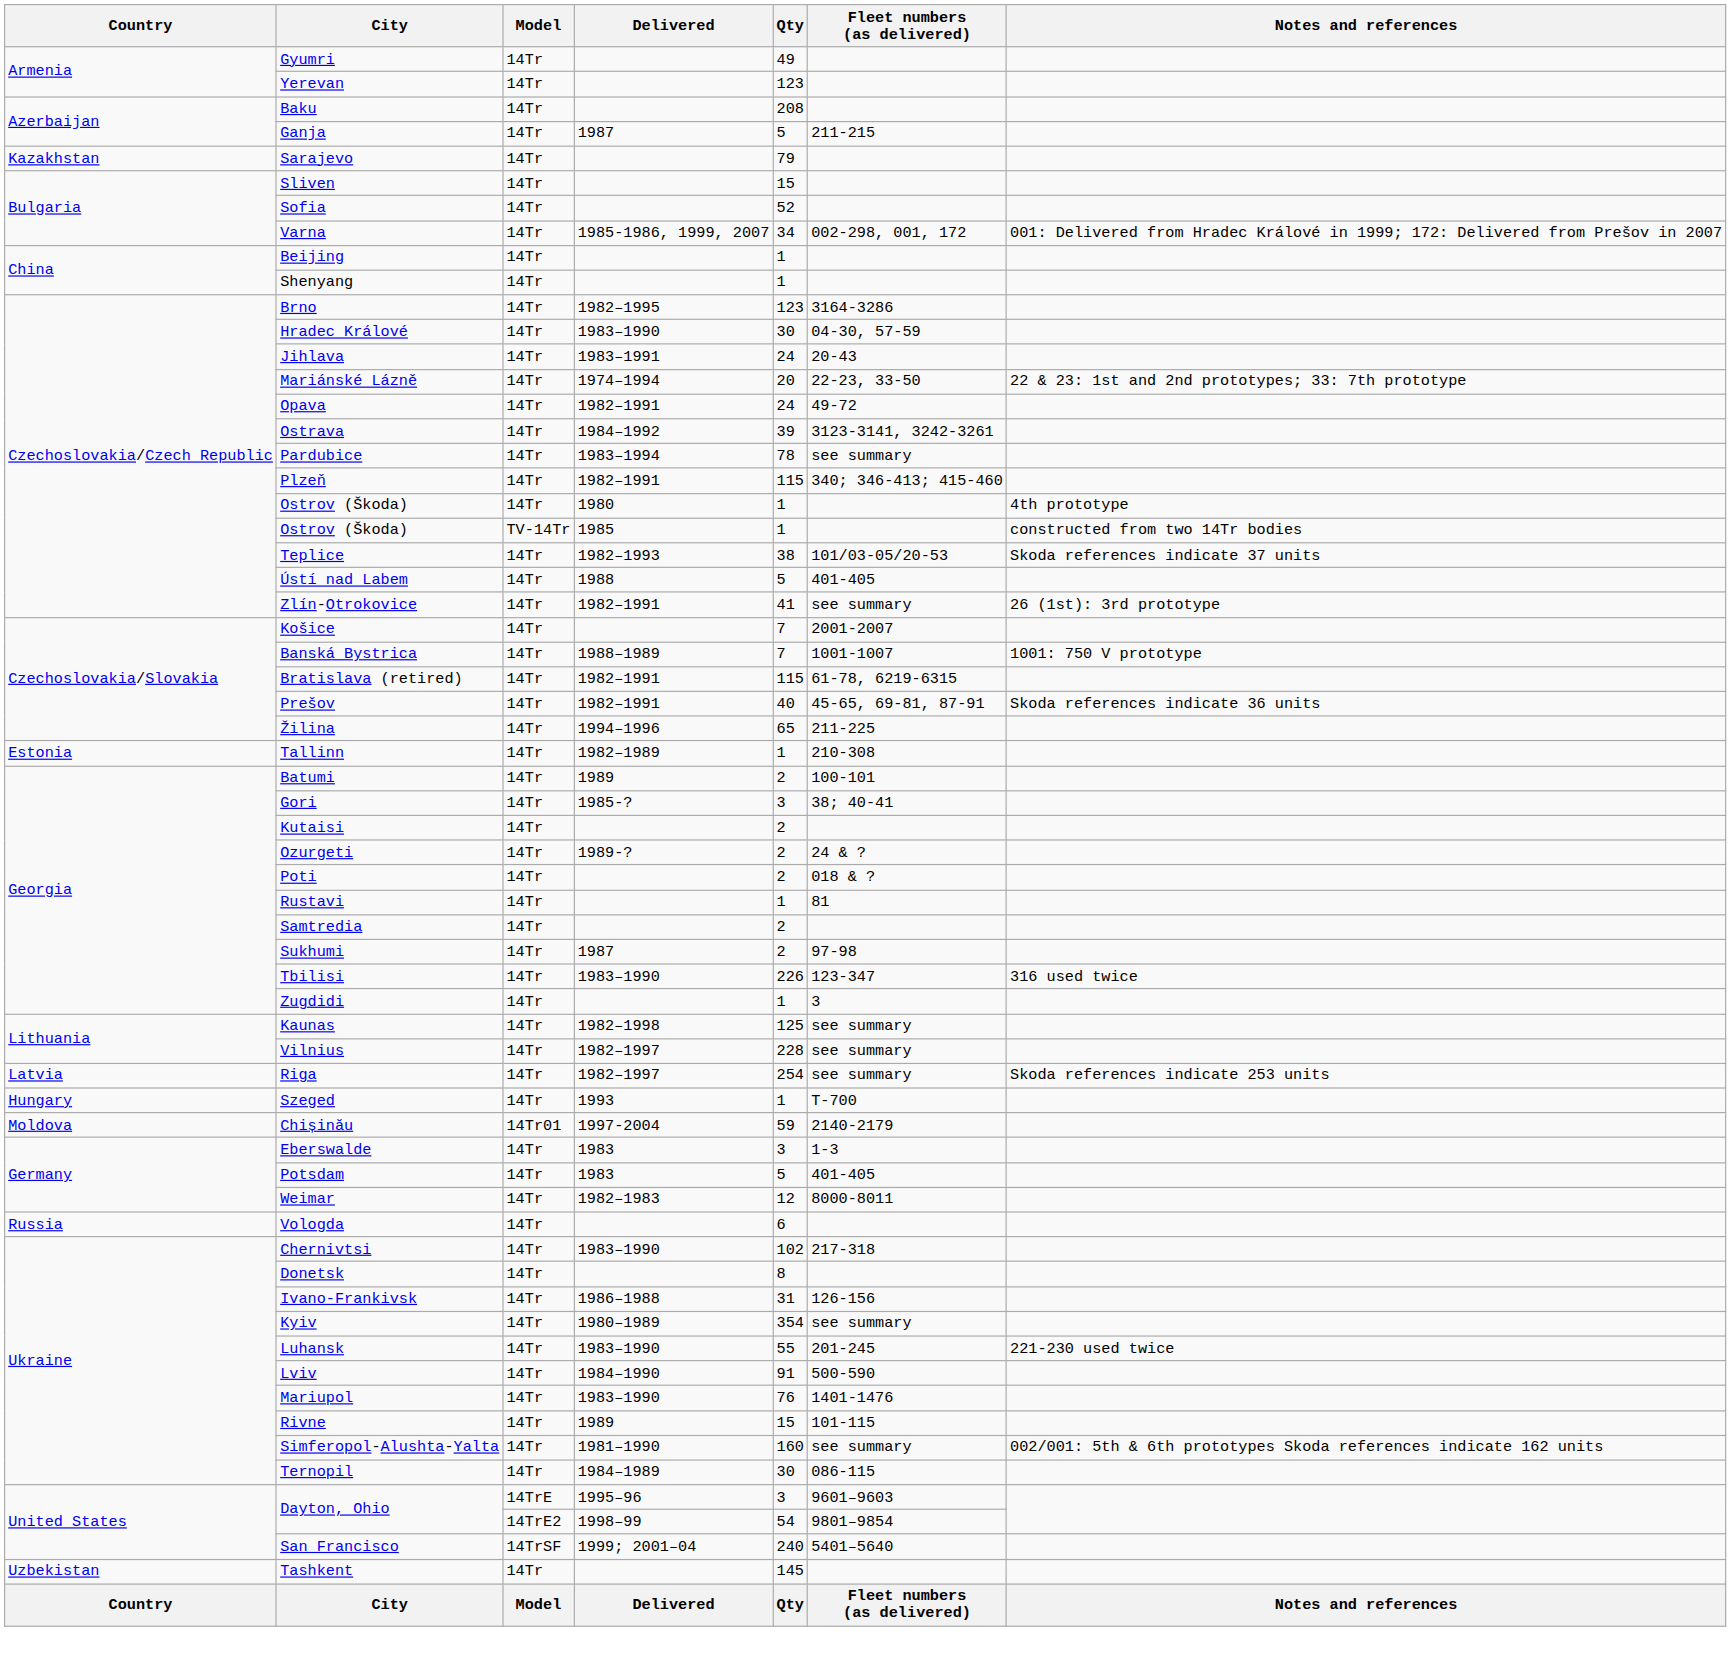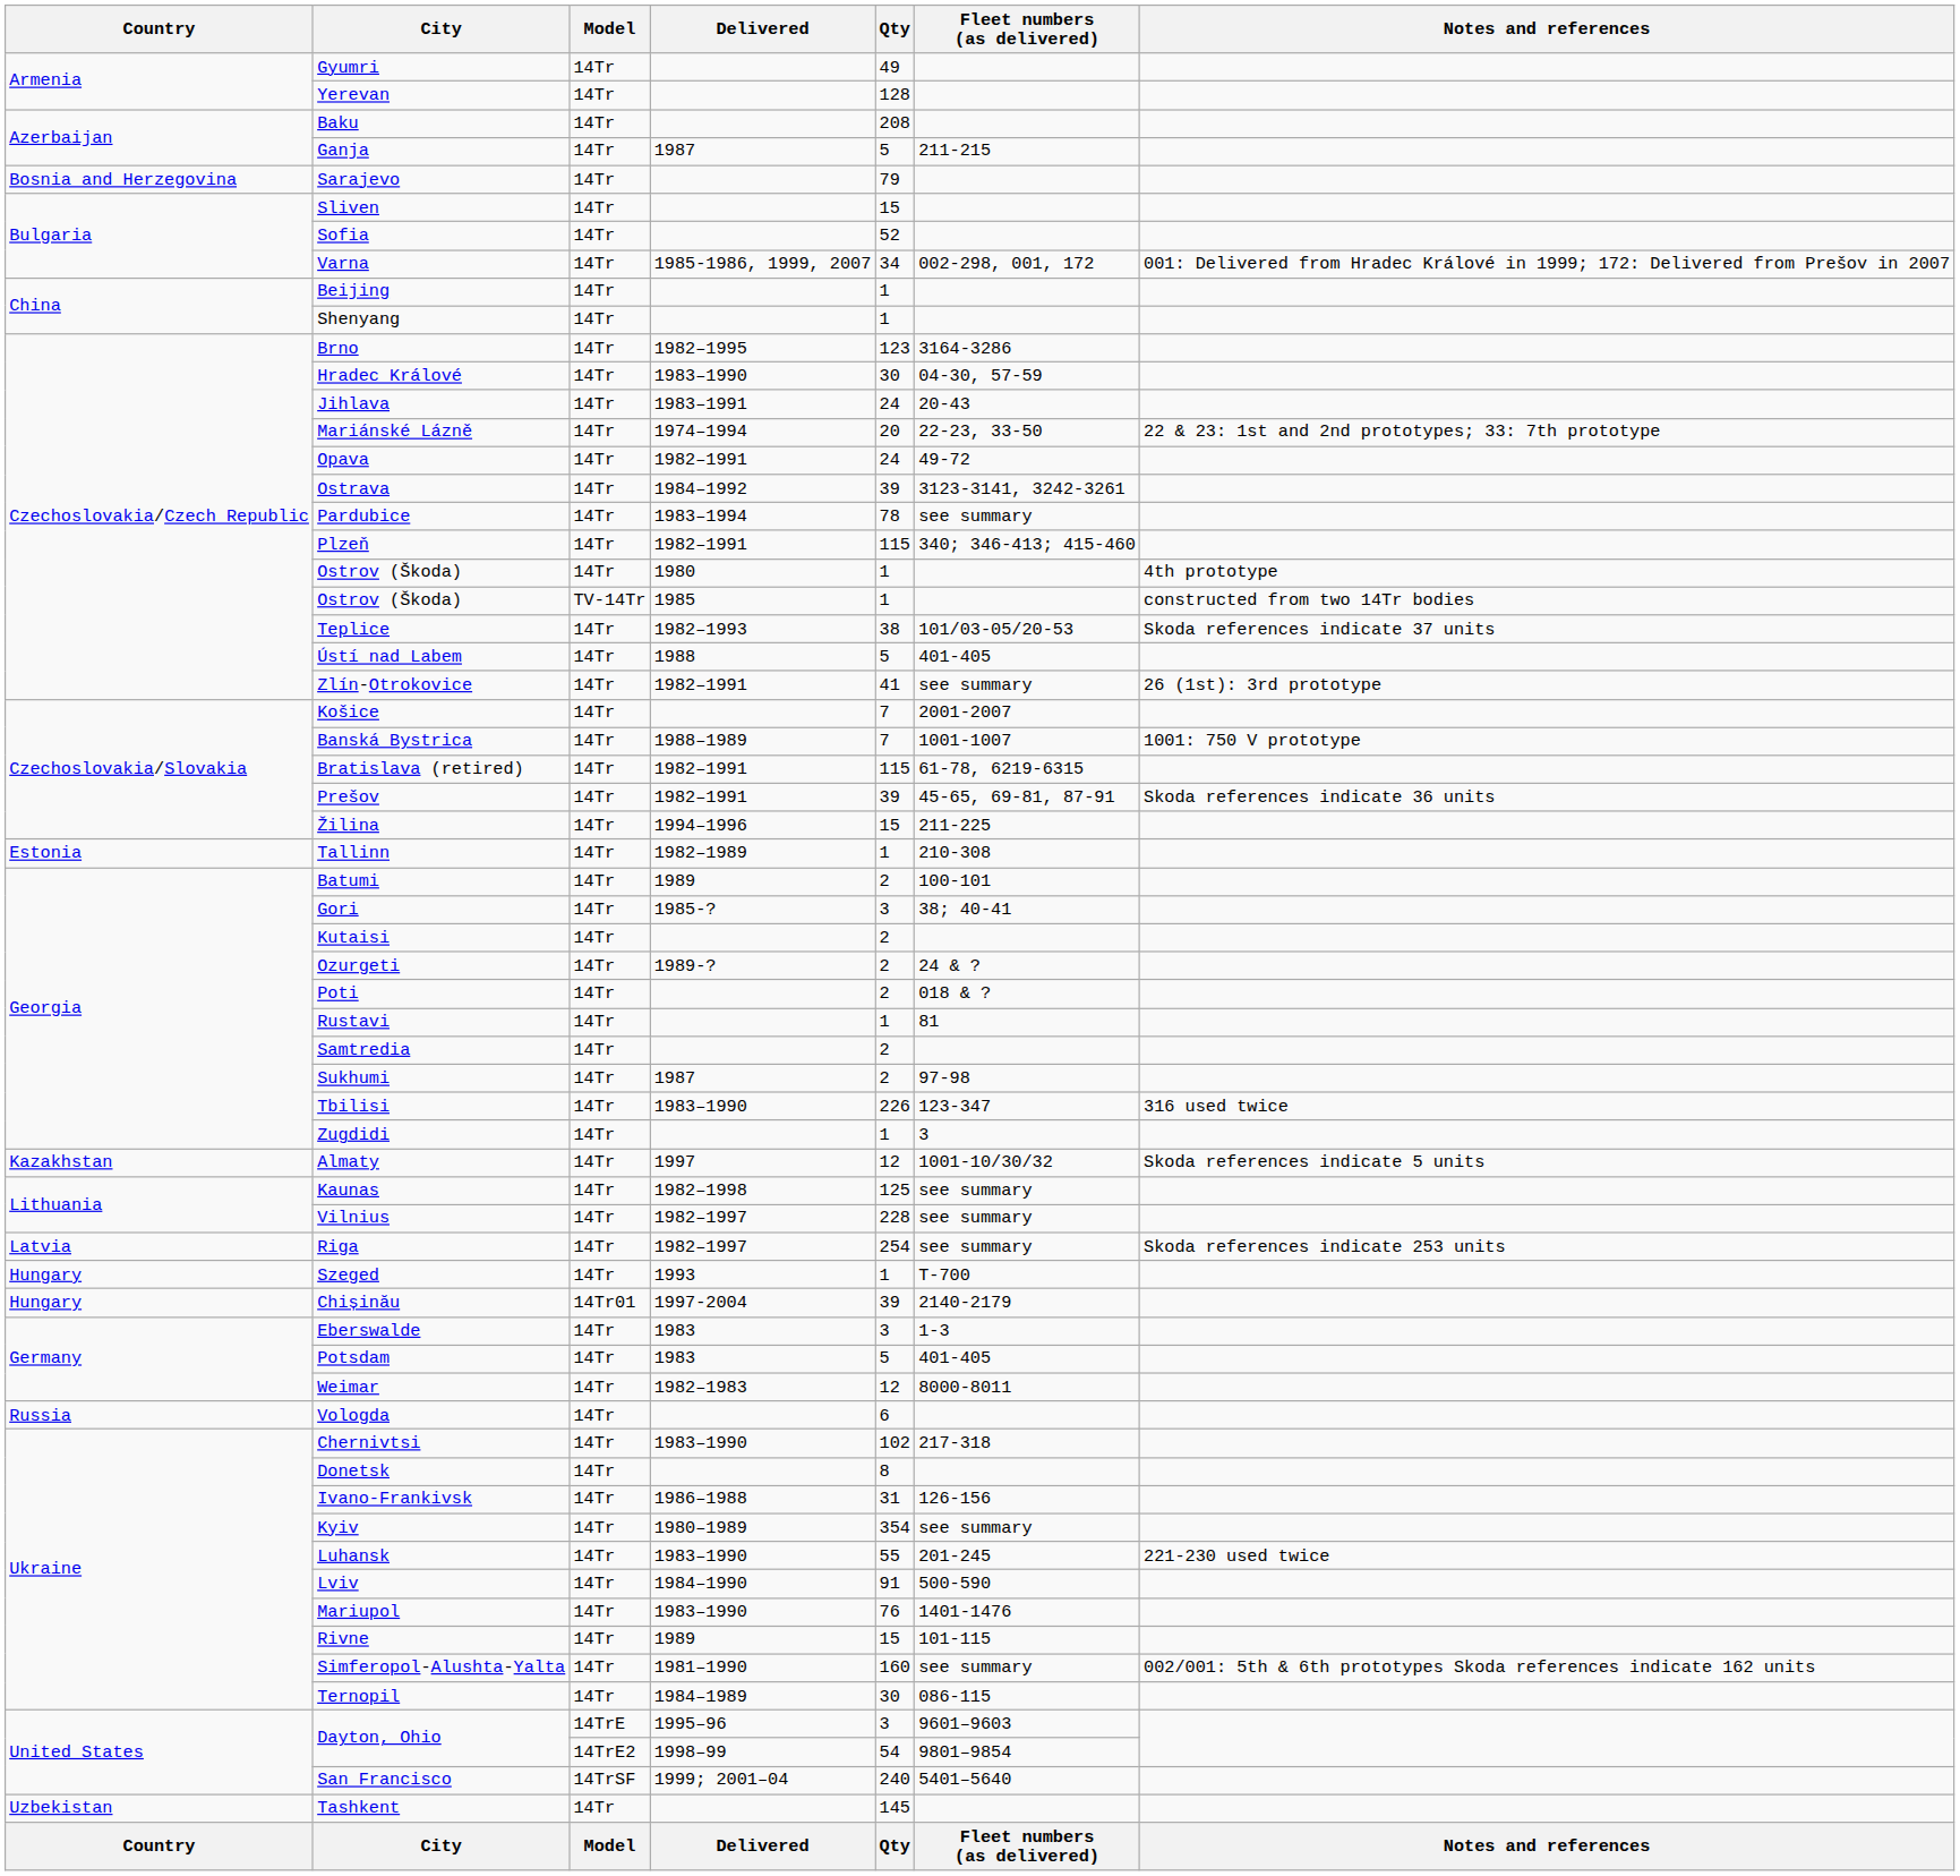 <table class="wikitable sortable">
 <tr>
 <th>Country</th>
 <th>City</th>
 <th>Model</th>
 <th>Delivered</th>
 <th>Qty</th>
 <th data-sort-type=number>Fleet numbers<br><span>(as delivered)</span></th>
 <th>Notes and references</th>
 </tr>
 <tr>
 <td rowspan=2><a href='#'>Armenia</a></td>
 <td><a href='#'>Gyumri</a></td>
 <td>14Tr</td>
 <td></td>
 <td>49</td>
 <td></td>
 <td></td>
 </tr>
 <tr>
 <td><a href='#'>Yerevan</a></td>
 <td>14Tr</td>
 <td></td>
-<td>123</td>
+<td>128</td>
 <td></td>
 <td></td>
 </tr>
 <tr>
 <td rowspan=2><a href='#'>Azerbaijan</a></td>
 <td><a href='#'>Baku</a></td>
 <td>14Tr</td>
 <td></td>
 <td>208</td>
 <td></td>
 <td></td>
 </tr>
 <tr>
 <td><a href='#'>Ganja</a></td>
 <td>14Tr</td>
 <td>1987</td>
 <td>5</td>
 <td>211-215</td>
 <td></td>
 </tr>
 <tr>
-<td><a href='#'>Kazakhstan</a></td>
+<td><a href='#'>Bosnia and Herzegovina</a></td>
 <td><a href='#'>Sarajevo</a></td>
 <td>14Tr</td>
 <td></td>
 <td>79</td>
 <td></td>
 <td></td>
 </tr>
 <tr>
 <td rowspan=3><a href='#'>Bulgaria</a></td>
 <td><a href='#'>Sliven</a></td>
 <td>14Tr</td>
 <td></td>
 <td>15</td>
 <td></td>
 <td></td>
 </tr>
 <tr>
 <td><a href='#'>Sofia</a></td>
 <td>14Tr</td>
 <td></td>
 <td>52</td>
 <td></td>
 <td></td>
 </tr>
 <tr>
 <td><a href='#'>Varna</a></td>
 <td>14Tr</td>
 <td>1985-1986, 1999, 2007</td>
 <td>34</td>
 <td>002-298, 001, 172</td>
 <td>001: Delivered from Hradec Králové in 1999; 172: Delivered from Prešov in 2007</td>
 </tr>
 <tr>
 <td rowspan=2><a href='#'>China</a></td>
 <td><a href='#'>Beijing</a></td>
 <td>14Tr</td>
 <td></td>
 <td>1</td>
 <td></td>
 <td></td>
 </tr>
 <tr>
 <td>Shenyang</td>
 <td>14Tr</td>
 <td></td>
 <td>1</td>
 <td></td>
 <td></td>
 </tr>
 <tr>
 <td rowspan=13><a href='#'>Czechoslovakia</a>/<a href='#'>Czech Republic</a></td>
 <td><a href='#'>Brno</a></td>
 <td>14Tr</td>
 <td>1982–1995</td>
 <td>123</td>
 <td>3164-3286</td>
 <td></td>
 </tr>
 <tr>
 <td><a href='#'>Hradec Králové</a></td>
 <td>14Tr</td>
 <td>1983–1990</td>
 <td>30</td>
 <td>04-30, 57-59</td>
 <td></td>
 </tr>
 <tr>
 <td><a href='#'>Jihlava</a></td>
 <td>14Tr</td>
 <td>1983–1991</td>
 <td>24</td>
 <td>20-43</td>
 <td></td>
 </tr>
 <tr>
 <td><a href='#'>Mariánské Lázně</a></td>
 <td>14Tr</td>
 <td>1974–1994</td>
 <td>20</td>
 <td>22-23, 33-50</td>
 <td>22 & 23: 1st and 2nd prototypes; 33: 7th prototype</td>
 </tr>
 <tr>
 <td><a href='#'>Opava</a></td>
 <td>14Tr</td>
 <td>1982–1991</td>
 <td>24</td>
 <td>49-72</td>
 <td></td>
 </tr>
 <tr>
 <td><a href='#'>Ostrava</a></td>
 <td>14Tr</td>
 <td>1984–1992</td>
 <td>39</td>
 <td>3123-3141, 3242-3261</td>
 <td></td>
 </tr>
 <tr>
 <td><a href='#'>Pardubice</a></td>
 <td>14Tr</td>
 <td>1983–1994</td>
 <td>78</td>
 <td>see summary</td>
 <td></td>
 </tr>
 <tr>
 <td><a href='#'>Plzeň</a></td>
 <td>14Tr</td>
 <td>1982–1991</td>
 <td>115</td>
 <td>340; 346-413; 415-460</td>
 <td></td>
 </tr>
 <tr>
 <td><a href='#'>Ostrov</a> (Škoda)</td>
 <td>14Tr</td>
 <td>1980</td>
 <td>1</td>
 <td></td>
 <td>4th prototype</td>
 </tr>
 <tr>
 <td><a href='#'>Ostrov</a> (Škoda)</td>
 <td>TV-14Tr</td>
 <td>1985</td>
 <td>1</td>
 <td></td>
 <td>constructed from two 14Tr bodies</td>
 </tr>
 <tr>
 <td><a href='#'>Teplice</a></td>
 <td>14Tr</td>
 <td>1982–1993</td>
 <td>38</td>
 <td>101/03-05/20-53</td>
 <td>Skoda references indicate 37 units</td>
 </tr>
 <tr>
 <td><a href='#'>Ústí nad Labem</a></td>
 <td>14Tr</td>
 <td>1988</td>
 <td>5</td>
 <td>401-405</td>
 <td></td>
 </tr>
 <tr>
 <td><a href='#'>Zlín</a>-<a href='#'>Otrokovice</a></td>
 <td>14Tr</td>
 <td>1982–1991</td>
 <td>41</td>
 <td>see summary</td>
 <td>26 (1st): 3rd prototype</td>
 </tr>
 <tr>
 <td rowspan="5"><a href='#'>Czechoslovakia</a>/<a href='#'>Slovakia</a></td>
 <td><a href='#'>Košice</a></td>
 <td>14Tr</td>
 <td></td>
 <td>7</td>
 <td>2001-2007</td>
 <td></td>
 </tr>
 <tr>
 <td><a href='#'>Banská Bystrica</a></td>
 <td>14Tr</td>
 <td>1988–1989</td>
 <td>7</td>
 <td>1001-1007</td>
 <td>1001: 750 V prototype</td>
 </tr>
 <tr>
 <td><a href='#'>Bratislava</a> (retired)</td>
 <td>14Tr</td>
 <td>1982–1991</td>
 <td>115</td>
 <td>61-78, 6219-6315</td>
 <td></td>
 </tr>
 <tr>
 <td><a href='#'>Prešov</a></td>
 <td>14Tr</td>
 <td>1982–1991</td>
-<td>40</td>
+<td>39</td>
 <td>45-65, 69-81, 87-91</td>
 <td>Skoda references indicate 36 units</td>
 </tr>
 <tr>
 <td><a href='#'>Žilina</a></td>
 <td>14Tr</td>
 <td>1994–1996</td>
-<td>65</td>
+<td>15</td>
 <td>211-225</td>
 <td></td>
 </tr>
 <tr>
 <td><a href='#'>Estonia</a></td>
 <td><a href='#'>Tallinn</a></td>
 <td>14Tr</td>
 <td>1982–1989</td>
 <td>1</td>
 <td>210-308</td>
 <td></td>
 </tr>
 <tr>
 <td rowspan=10><a href='#'>Georgia</a></td>
 <td><a href='#'>Batumi</a></td>
 <td>14Tr</td>
 <td>1989</td>
 <td>2</td>
 <td>100-101</td>
 <td></td>
 </tr>
 <tr>
 <td><a href='#'>Gori</a></td>
 <td>14Tr</td>
 <td>1985-?</td>
 <td>3</td>
 <td>38; 40-41</td>
 <td></td>
 </tr>
 <tr>
 <td><a href='#'>Kutaisi</a></td>
 <td>14Tr</td>
 <td></td>
 <td>2</td>
 <td></td>
 <td></td>
 </tr>
 <tr>
 <td><a href='#'>Ozurgeti</a></td>
 <td>14Tr</td>
 <td>1989-?</td>
 <td>2</td>
 <td>24 & ?</td>
 <td></td>
 </tr>
 <tr>
 <td><a href='#'>Poti</a></td>
 <td>14Tr</td>
 <td></td>
 <td>2</td>
 <td>018 & ?</td>
 <td></td>
 </tr>
 <tr>
 <td><a href='#'>Rustavi</a></td>
 <td>14Tr</td>
 <td></td>
 <td>1</td>
 <td>81</td>
 <td></td>
 </tr>
 <tr>
 <td><a href='#'>Samtredia</a></td>
 <td>14Tr</td>
 <td></td>
 <td>2</td>
 <td></td>
 <td></td>
 </tr>
 <tr>
 <td><a href='#'>Sukhumi</a></td>
 <td>14Tr</td>
 <td>1987</td>
 <td>2</td>
 <td>97-98</td>
 <td></td>
 </tr>
 <tr>
 <td><a href='#'>Tbilisi</a></td>
 <td>14Tr</td>
 <td>1983–1990</td>
 <td>226</td>
 <td>123-347</td>
 <td>316 used twice</td>
 </tr>
 <tr>
 <td><a href='#'>Zugdidi</a></td>
 <td>14Tr</td>
 <td></td>
 <td>1</td>
 <td>3</td>
 <td></td>
 </tr>
 <tr>
+<td><a href='#'>Kazakhstan</a></td>
+<td><a href='#'>Almaty</a></td>
+<td>14Tr</td>
+<td>1997</td>
+<td>12</td>
+<td>1001-10/30/32</td>
+<td>Skoda references indicate 5 units</td>
+</tr>
+<tr>
 <td rowspan=2><a href='#'>Lithuania</a></td>
 <td><a href='#'>Kaunas</a></td>
 <td>14Tr</td>
 <td>1982–1998</td>
 <td>125</td>
 <td>see summary</td>
 <td></td>
 </tr>
 <tr>
 <td><a href='#'>Vilnius</a></td>
 <td>14Tr</td>
 <td>1982–1997</td>
 <td>228</td>
 <td>see summary</td>
 <td></td>
 </tr>
 <tr>
 <td><a href='#'>Latvia</a></td>
 <td><a href='#'>Riga</a></td>
 <td>14Tr</td>
 <td>1982–1997</td>
 <td>254</td>
 <td>see summary</td>
 <td>Skoda references indicate 253 units</td>
 </tr>
 <tr>
 <td><a href='#'>Hungary</a></td>
 <td><a href='#'>Szeged</a></td>
 <td>14Tr</td>
 <td>1993</td>
 <td>1</td>
 <td>T-700</td>
 <td></td>
 </tr>
 <tr>
-<td><a href='#'>Moldova</a></td>
+<td><a href='#'>Hungary</a></td>
 <td><a href='#'>Chișinău</a></td>
 <td>14Tr01</td>
 <td>1997-2004</td>
-<td>59</td>
+<td>39</td>
 <td>2140-2179</td>
 <td></td>
 </tr>
 <tr>
 <td rowspan=3><a href='#'>Germany</a></td>
 <td><a href='#'>Eberswalde</a></td>
 <td>14Tr</td>
 <td>1983</td>
 <td>3</td>
 <td>1-3</td>
 <td></td>
 </tr>
 <tr>
 <td><a href='#'>Potsdam</a></td>
 <td>14Tr</td>
 <td>1983</td>
 <td>5</td>
 <td>401-405</td>
 <td></td>
 </tr>
 <tr>
 <td><a href='#'>Weimar</a></td>
 <td>14Tr</td>
 <td>1982–1983</td>
 <td>12</td>
 <td>8000-8011</td>
 <td></td>
 </tr>
 <tr>
 <td><a href='#'>Russia</a></td>
 <td><a href='#'>Vologda</a></td>
 <td>14Tr</td>
 <td></td>
 <td>6</td>
 <td></td>
 <td></td>
 </tr>
 <tr>
 <td rowspan=10><a href='#'>Ukraine</a></td>
 <td><a href='#'>Chernivtsi</a></td>
 <td>14Tr</td>
 <td>1983–1990</td>
 <td>102</td>
 <td>217-318</td>
 <td></td>
 </tr>
 <tr>
 <td><a href='#'>Donetsk</a></td>
 <td>14Tr</td>
 <td></td>
 <td>8</td>
 <td></td>
 <td></td>
 </tr>
 <tr>
 <td><a href='#'>Ivano-Frankivsk</a></td>
 <td>14Tr</td>
 <td>1986–1988</td>
 <td>31</td>
 <td>126-156</td>
 <td></td>
 </tr>
 <tr>
 <td><a href='#'>Kyiv</a></td>
 <td>14Tr</td>
 <td>1980–1989</td>
 <td>354</td>
 <td>see summary</td>
 <td></td>
 </tr>
 <tr>
 <td><a href='#'>Luhansk</a></td>
 <td>14Tr</td>
 <td>1983–1990</td>
 <td>55</td>
 <td>201-245</td>
 <td>221-230 used twice</td>
 </tr>
 <tr>
 <td><a href='#'>Lviv</a></td>
 <td>14Tr</td>
 <td>1984–1990</td>
 <td>91</td>
 <td>500-590</td>
 <td></td>
 </tr>
 <tr>
 <td><a href='#'>Mariupol</a></td>
 <td>14Tr</td>
 <td>1983–1990</td>
 <td>76</td>
 <td>1401-1476</td>
 <td></td>
 </tr>
 <tr>
 <td><a href='#'>Rivne</a></td>
 <td>14Tr</td>
 <td>1989</td>
 <td>15</td>
 <td>101-115</td>
 <td></td>
 </tr>
 <tr>
 <td><a href='#'>Simferopol</a>-<a href='#'>Alushta</a>-<a href='#'>Yalta</a></td>
 <td>14Tr</td>
 <td>1981–1990</td>
 <td>160</td>
 <td>see summary</td>
 <td>002/001: 5th & 6th prototypes Skoda references indicate 162 units</td>
 </tr>
 <tr>
 <td><a href='#'>Ternopil</a></td>
 <td>14Tr</td>
 <td>1984–1989</td>
 <td>30</td>
 <td>086-115</td>
 <td></td>
 </tr>
 <tr>
 <td rowspan=3><a href='#'>United States</a></td>
 <td rowspan=2><a href='#'>Dayton, Ohio</a></td>
 <td>14TrE</td>
 <td>1995–96</td>
 <td>3</td>
 <td>9601–9603</td>
 <td rowspan=2></td>
 </tr>
 <tr>
 <td>14TrE2</td>
 <td>1998–99</td>
 <td>54</td>
 <td>9801–9854</td>
 </tr>
 <tr>
 <td><a href='#'>San Francisco</a></td>
 <td>14TrSF</td>
 <td>1999; 2001–04</td>
 <td>240</td>
 <td>5401–5640</td>
 <td></td>
 </tr>
 <tr>
 <td><a href='#'>Uzbekistan</a></td>
 <td><a href='#'>Tashkent</a></td>
 <td>14Tr</td>
 <td></td>
 <td>145</td>
 <td></td>
 <td></td>
 </tr>
 <tr>
 <th>Country</th>
 <th>City</th>
 <th>Model</th>
 <th>Delivered</th>
 <th>Qty</th>
 <th>Fleet numbers<br><span>(as delivered)</span></th>
 <th>Notes and references</th>
 </tr>
 </table>
